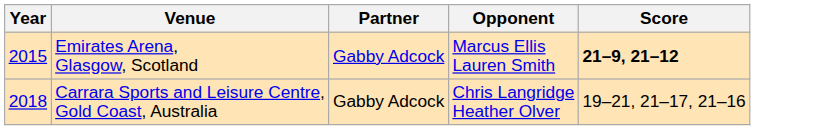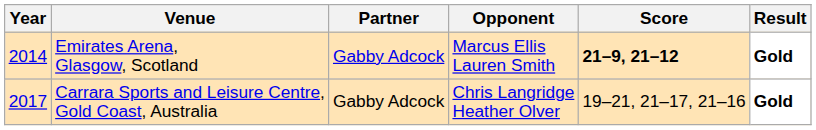 <table class="sortable wikitable" style="font-size: 90%;">
 <tr>
 <th>Year</th>
 <th>Venue</th>
 <th>Partner</th>
 <th>Opponent</th>
 <th>Score</th>
+<th>Result</th>
 </tr>
 <tr style="background:#FFE4B5">
-<td align="center"><a href='#'>2015</a></td>
+<td align="center"><a href='#'>2014</a></td>
 <td align="left"><a href='#'>Emirates Arena</a>,<br><a href='#'>Glasgow</a>, Scotland</td>
 <td align="left"> <a href='#'>Gabby Adcock</a></td>
 <td align="left"> <a href='#'>Marcus Ellis</a><br> <a href='#'>Lauren Smith</a></td>
 <td align="left"><strong>21–9, 21–12</strong></td>
+<td style="text-align:left; background:white"> <strong>Gold</strong></td>
 </tr>
 <tr style="background:#FFE4B5">
-<td align="center"><a href='#'>2018</a></td>
+<td align="center"><a href='#'>2017</a></td>
 <td align="left"><a href='#'>Carrara Sports and Leisure Centre</a>,<br><a href='#'>Gold Coast</a>, Australia</td>
 <td align="left"> Gabby Adcock</td>
 <td align="left"> <a href='#'>Chris Langridge</a><br> <a href='#'>Heather Olver</a></td>
 <td align="left">19–21, 21–17, 21–16</td>
+<td style="text-align:left; background:white"> <strong>Gold</strong></td>
 </tr>
 </table>
